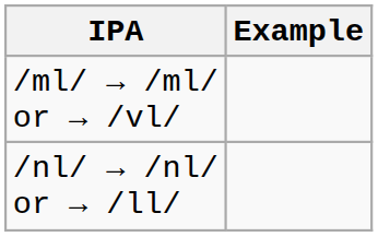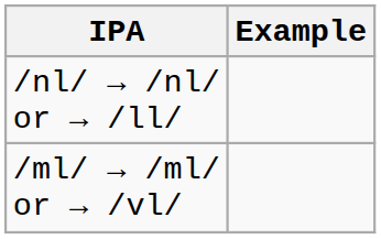 <table class="wikitable">
 <tr>
 <th>IPA</th>
 <th>Example</th>
 </tr>
 <tr>
+<td>/nl/ → /nl/<br>or → /ll/</td>
+<td></td>
+</tr>
+<tr>
 <td>/ml/ → /ml/<br>or → /vl/</td>
 <td></td>
 </tr>
-<tr>
-<td>/nl/ → /nl/<br>or → /ll/</td>
-<td></td>
-</tr>
 </table>
